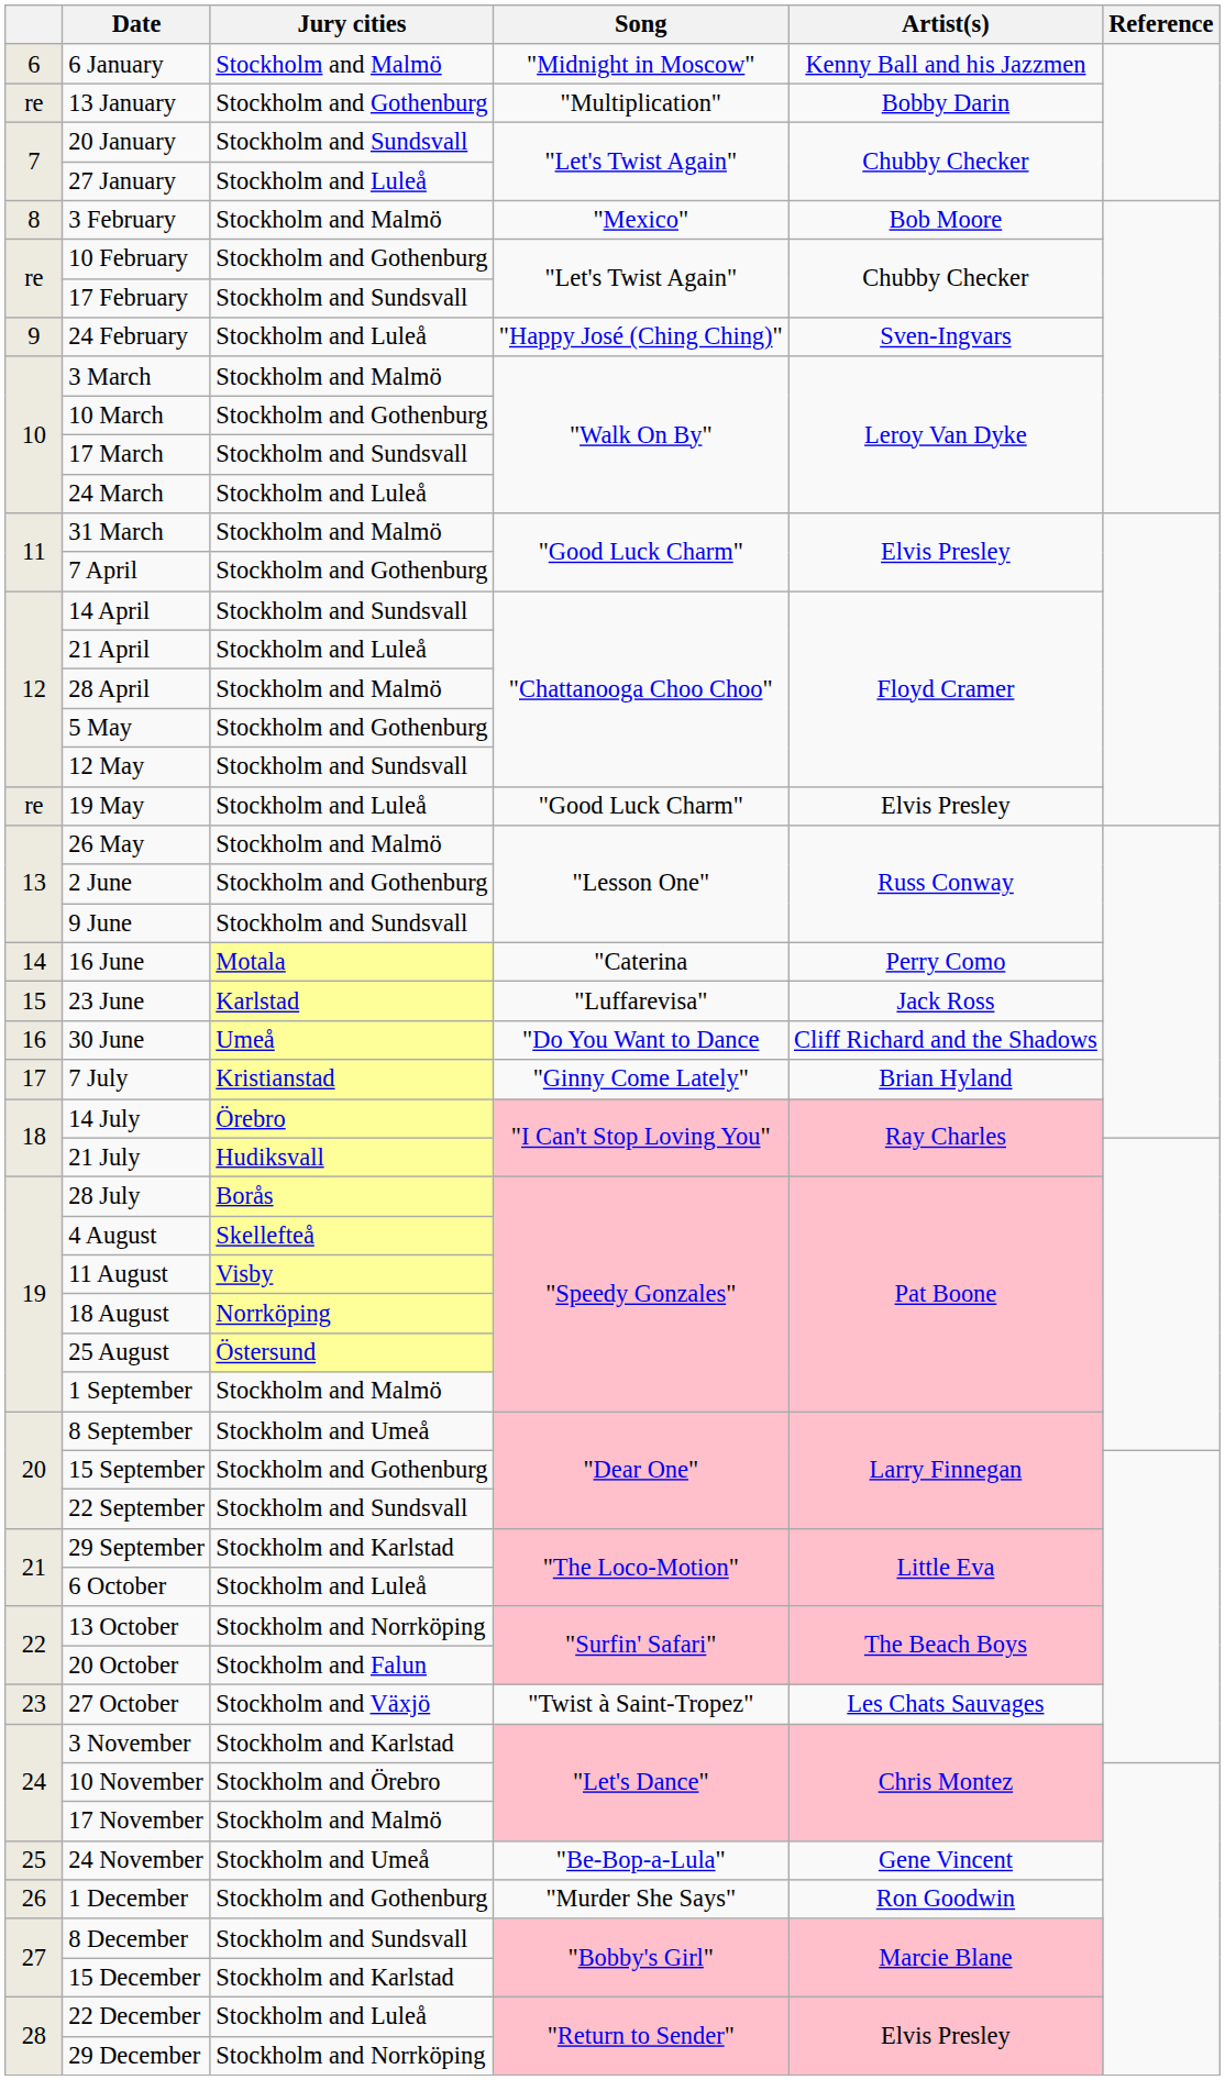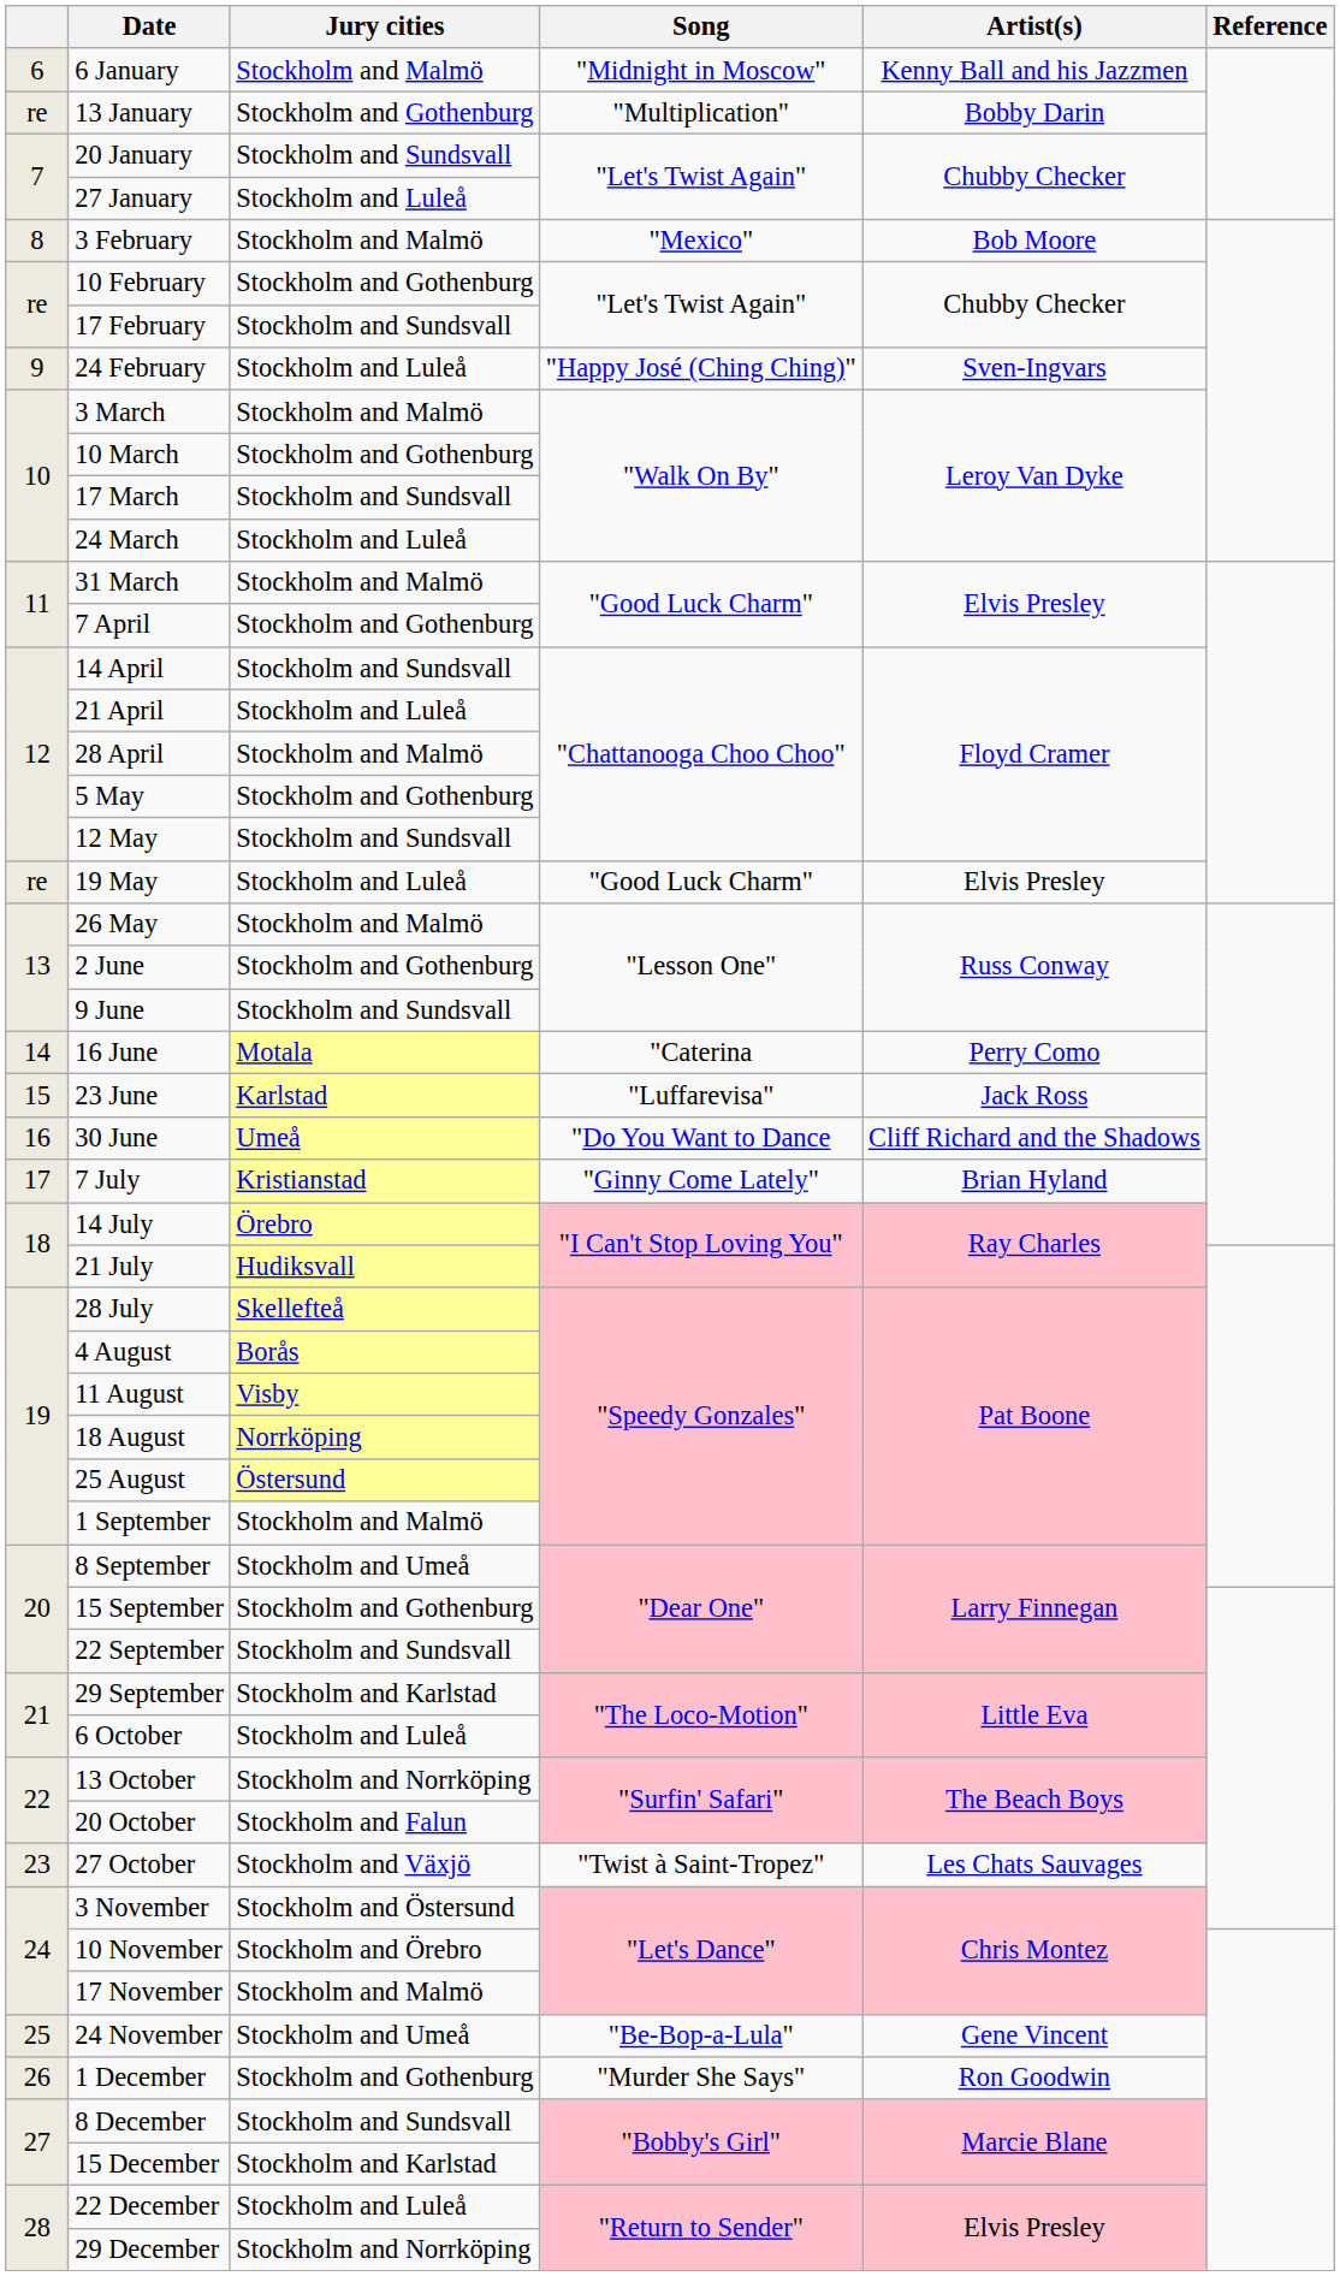 <table class="wikitable">
 <tr>
 <th width="30"></th>
 <th>Date</th>
 <th>Jury cities</th>
 <th>Song</th>
 <th>Artist(s)</th>
 <th>Reference</th>
 </tr>
 <tr>
 <td align="center" bgcolor="#EDEAE0">6</td>
 <td>6 January</td>
 <td><a href='#'>Stockholm</a> and <a href='#'>Malmö</a></td>
 <td align="center">"<a href='#'>Midnight in Moscow</a>"</td>
 <td align="center"><a href='#'>Kenny Ball and his Jazzmen</a></td>
 <td rowspan="4" align="center"></td>
 </tr>
 <tr>
 <td align="center" bgcolor="#EDEAE0">re</td>
 <td>13 January</td>
 <td>Stockholm and <a href='#'>Gothenburg</a></td>
 <td align="center">"Multiplication"</td>
 <td align="center"><a href='#'>Bobby Darin</a></td>
 </tr>
 <tr>
 <td rowspan="2" align="center" bgcolor="#EDEAE0">7</td>
 <td>20 January</td>
 <td>Stockholm and <a href='#'>Sundsvall</a></td>
 <td rowspan="2" align="center">"<a href='#'>Let's Twist Again</a>"</td>
 <td rowspan="2" align="center"><a href='#'>Chubby Checker</a></td>
 </tr>
 <tr>
 <td>27 January</td>
 <td>Stockholm and <a href='#'>Luleå</a></td>
 </tr>
 <tr>
 <td align="center" bgcolor="#EDEAE0">8</td>
 <td>3 February</td>
 <td>Stockholm and Malmö</td>
 <td align="center">"<a href='#'>Mexico</a>"</td>
 <td align="center"><a href='#'>Bob Moore</a></td>
 <td rowspan="8" align="center"></td>
 </tr>
 <tr>
 <td rowspan="2" align="center" bgcolor="#EDEAE0">re</td>
 <td>10 February</td>
 <td>Stockholm and Gothenburg</td>
 <td rowspan="2" align="center">"Let's Twist Again"</td>
 <td rowspan="2" align="center">Chubby Checker</td>
 </tr>
 <tr>
 <td>17 February</td>
 <td>Stockholm and Sundsvall</td>
 </tr>
 <tr>
 <td align="center" bgcolor="#EDEAE0">9</td>
 <td>24 February</td>
 <td>Stockholm and Luleå</td>
 <td align="center">"<a href='#'>Happy José (Ching Ching)</a>"</td>
 <td align="center"><a href='#'>Sven-Ingvars</a></td>
 </tr>
 <tr>
 <td rowspan="4" align="center" bgcolor="#EDEAE0">10</td>
 <td>3 March</td>
 <td>Stockholm and Malmö</td>
 <td rowspan="4" align="center">"<a href='#'>Walk On By</a>"</td>
 <td rowspan="4" align="center"><a href='#'>Leroy Van Dyke</a></td>
 </tr>
 <tr>
 <td>10 March</td>
 <td>Stockholm and Gothenburg</td>
 </tr>
 <tr>
 <td>17 March</td>
 <td>Stockholm and Sundsvall</td>
 </tr>
 <tr>
 <td>24 March</td>
 <td>Stockholm and Luleå</td>
 </tr>
 <tr>
 <td rowspan="2" align="center" bgcolor="#EDEAE0">11</td>
 <td>31 March</td>
 <td>Stockholm and Malmö</td>
 <td rowspan="2" align="center">"<a href='#'>Good Luck Charm</a>"</td>
 <td rowspan="2" align="center"><a href='#'>Elvis Presley</a></td>
 <td rowspan="8" align="center"></td>
 </tr>
 <tr>
 <td>7 April</td>
 <td>Stockholm and Gothenburg</td>
 </tr>
 <tr>
 <td rowspan="5" align="center" bgcolor="#EDEAE0">12</td>
 <td>14 April</td>
 <td>Stockholm and Sundsvall</td>
 <td rowspan="5" align="center">"<a href='#'>Chattanooga Choo Choo</a>"</td>
 <td rowspan="5" align="center"><a href='#'>Floyd Cramer</a></td>
 </tr>
 <tr>
 <td>21 April</td>
 <td>Stockholm and Luleå</td>
 </tr>
 <tr>
 <td>28 April</td>
 <td>Stockholm and Malmö</td>
 </tr>
 <tr>
 <td>5 May</td>
 <td>Stockholm and Gothenburg</td>
 </tr>
 <tr>
 <td>12 May</td>
 <td>Stockholm and Sundsvall</td>
 </tr>
 <tr>
 <td align="center" bgcolor="#EDEAE0">re</td>
 <td>19 May</td>
 <td>Stockholm and Luleå</td>
 <td align="center">"Good Luck Charm"</td>
 <td align="center">Elvis Presley</td>
 </tr>
 <tr>
 <td rowspan="3" align="center" bgcolor="#EDEAE0">13</td>
 <td>26 May</td>
 <td>Stockholm and Malmö</td>
 <td rowspan="3" align="center">"Lesson One"</td>
 <td rowspan="3" align="center"><a href='#'>Russ Conway</a></td>
 <td rowspan="8" align="center"></td>
 </tr>
 <tr>
 <td>2 June</td>
 <td>Stockholm and Gothenburg</td>
 </tr>
 <tr>
 <td>9 June</td>
 <td>Stockholm and Sundsvall</td>
 </tr>
 <tr>
 <td align="center" bgcolor="#EDEAE0">14</td>
 <td>16 June</td>
 <td bgcolor="#FFFF99"><a href='#'>Motala</a></td>
 <td align="center">"Caterina</td>
 <td align="center"><a href='#'>Perry Como</a></td>
 </tr>
 <tr>
 <td align="center" bgcolor="#EDEAE0">15</td>
 <td>23 June</td>
 <td bgcolor="#FFFF99"><a href='#'>Karlstad</a></td>
 <td align="center">"Luffarevisa"</td>
 <td align="center"><a href='#'>Jack Ross</a></td>
 </tr>
 <tr>
 <td align="center" bgcolor="#EDEAE0">16</td>
 <td>30 June</td>
 <td bgcolor="#FFFF99"><a href='#'>Umeå</a></td>
 <td align="center">"<a href='#'>Do You Want to Dance</a></td>
 <td align="center"><a href='#'>Cliff Richard and the Shadows</a></td>
 </tr>
 <tr>
 <td align="center" bgcolor="#EDEAE0">17</td>
 <td>7 July</td>
 <td bgcolor="#FFFF99"><a href='#'>Kristianstad</a></td>
 <td align="center">"<a href='#'>Ginny Come Lately</a>"</td>
 <td align="center"><a href='#'>Brian Hyland</a></td>
 </tr>
 <tr>
 <td rowspan="2" align="center" bgcolor="#EDEAE0">18</td>
 <td>14 July</td>
 <td bgcolor="#FFFF99"><a href='#'>Örebro</a></td>
 <td rowspan="2" align="center" bgcolor="pink">"<a href='#'>I Can't Stop Loving You</a>"</td>
 <td rowspan="2" align="center" bgcolor="pink"><a href='#'>Ray Charles</a></td>
 </tr>
 <tr>
 <td>21 July</td>
 <td bgcolor="#FFFF99"><a href='#'>Hudiksvall</a></td>
 <td rowspan="8" align="center"></td>
 </tr>
 <tr>
 <td rowspan="6" align="center" bgcolor="#EDEAE0">19</td>
 <td>28 July</td>
-<td bgcolor="#FFFF99"><a href='#'>Borås</a></td>
+<td bgcolor="#FFFF99"><a href='#'>Skellefteå</a></td>
 <td rowspan="6" align="center" bgcolor="pink">"<a href='#'>Speedy Gonzales</a>"</td>
 <td rowspan="6" align="center" bgcolor="pink"><a href='#'>Pat Boone</a></td>
 </tr>
 <tr>
 <td>4 August</td>
-<td bgcolor="#FFFF99"><a href='#'>Skellefteå</a></td>
+<td bgcolor="#FFFF99"><a href='#'>Borås</a></td>
 </tr>
 <tr>
 <td>11 August</td>
 <td bgcolor="#FFFF99"><a href='#'>Visby</a></td>
 </tr>
 <tr>
 <td>18 August</td>
 <td bgcolor="#FFFF99"><a href='#'>Norrköping</a></td>
 </tr>
 <tr>
 <td>25 August</td>
 <td bgcolor="#FFFF99"><a href='#'>Östersund</a></td>
 </tr>
 <tr>
 <td>1 September</td>
 <td>Stockholm and Malmö</td>
 </tr>
 <tr>
 <td rowspan="3" align="center" bgcolor="#EDEAE0">20</td>
 <td>8 September</td>
 <td>Stockholm and Umeå</td>
 <td rowspan="3" align="center" bgcolor="pink">"<a href='#'>Dear One</a>"</td>
 <td rowspan="3" align="center" bgcolor="pink"><a href='#'>Larry Finnegan</a></td>
 </tr>
 <tr>
 <td>15 September</td>
 <td>Stockholm and Gothenburg</td>
 <td rowspan="8" align="center"></td>
 </tr>
 <tr>
 <td>22 September</td>
 <td>Stockholm and Sundsvall</td>
 </tr>
 <tr>
 <td rowspan="2" align="center" bgcolor="#EDEAE0">21</td>
 <td>29 September</td>
 <td>Stockholm and Karlstad</td>
 <td rowspan="2" align="center" bgcolor="pink">"<a href='#'>The Loco-Motion</a>"</td>
 <td rowspan="2" align="center" bgcolor="pink"><a href='#'>Little Eva</a></td>
 </tr>
 <tr>
 <td>6 October</td>
 <td>Stockholm and Luleå</td>
 </tr>
 <tr>
 <td rowspan="2" align="center" bgcolor="#EDEAE0">22</td>
 <td>13 October</td>
 <td>Stockholm and Norrköping</td>
 <td rowspan="2" align="center" bgcolor="pink">"<a href='#'>Surfin' Safari</a>"</td>
 <td rowspan="2" align="center" bgcolor="pink"><a href='#'>The Beach Boys</a></td>
 </tr>
 <tr>
 <td>20 October</td>
 <td>Stockholm and <a href='#'>Falun</a></td>
 </tr>
 <tr>
 <td align="center" bgcolor="#EDEAE0">23</td>
 <td>27 October</td>
 <td>Stockholm and <a href='#'>Växjö</a></td>
 <td align="center">"Twist à Saint-Tropez"</td>
 <td align="center"><a href='#'>Les Chats Sauvages</a></td>
 </tr>
 <tr>
 <td rowspan="3" align="center" bgcolor="#EDEAE0">24</td>
 <td>3 November</td>
-<td>Stockholm and Karlstad</td>
+<td>Stockholm and Östersund</td>
 <td rowspan="3" align="center" bgcolor="pink">"<a href='#'>Let's Dance</a>"</td>
 <td rowspan="3" align="center" bgcolor="pink"><a href='#'>Chris Montez</a></td>
 </tr>
 <tr>
 <td>10 November</td>
 <td>Stockholm and Örebro</td>
 <td rowspan="8" align="center"></td>
 </tr>
 <tr>
 <td>17 November</td>
 <td>Stockholm and Malmö</td>
 </tr>
 <tr>
 <td align="center" bgcolor="#EDEAE0">25</td>
 <td>24 November</td>
 <td>Stockholm and Umeå</td>
 <td align="center">"<a href='#'>Be-Bop-a-Lula</a>"</td>
 <td align="center"><a href='#'>Gene Vincent</a></td>
 </tr>
 <tr>
 <td align="center" bgcolor="#EDEAE0">26</td>
 <td>1 December</td>
 <td>Stockholm and Gothenburg</td>
 <td align="center">"Murder She Says"</td>
 <td align="center"><a href='#'>Ron Goodwin</a></td>
 </tr>
 <tr>
 <td rowspan="2" align="center" bgcolor="#EDEAE0">27</td>
 <td>8 December</td>
 <td>Stockholm and Sundsvall</td>
 <td rowspan="2" align="center" bgcolor="pink">"<a href='#'>Bobby's Girl</a>"</td>
 <td rowspan="2" align="center" bgcolor="pink"><a href='#'>Marcie Blane</a></td>
 </tr>
 <tr>
 <td>15 December</td>
 <td>Stockholm and Karlstad</td>
 </tr>
 <tr>
 <td rowspan="2" align="center" bgcolor="#EDEAE0">28</td>
 <td>22 December</td>
 <td>Stockholm and Luleå</td>
 <td rowspan="2" align="center" bgcolor="pink">"<a href='#'>Return to Sender</a>"</td>
 <td rowspan="2" align="center" bgcolor="pink">Elvis Presley</td>
 </tr>
 <tr>
 <td>29 December</td>
 <td>Stockholm and Norrköping</td>
 </tr>
 <tr>
 </tr>
 </table>
